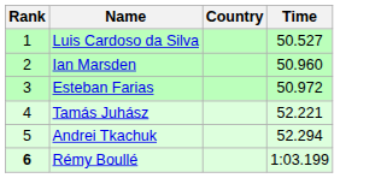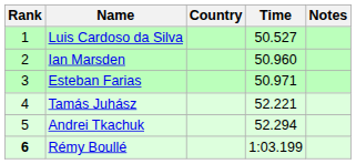 <table class="wikitable" style="text-align:center">
 <tr>
 <th>Rank</th>
 <th>Name</th>
 <th>Country</th>
 <th>Time</th>
+<th>Notes</th>
 </tr>
 <tr bgcolor=bbffbb>
 <td>1</td>
 <td align="left"><a href='#'>Luis Cardoso da Silva</a></td>
 <td align="left"></td>
 <td>50.527</td>
+<td></td>
 </tr>
 <tr bgcolor=bbffbb>
 <td>2</td>
 <td align="left"><a href='#'>Ian Marsden</a></td>
 <td align="left"></td>
 <td>50.960</td>
+<td></td>
 </tr>
 <tr bgcolor=bbffbb>
 <td>3</td>
 <td align="left"><a href='#'>Esteban Farias</a></td>
 <td align="left"></td>
-<td>50.972</td>
+<td>50.971</td>
+<td></td>
 </tr>
 <tr bgcolor=ddffdd>
 <td>4</td>
 <td align="left"><a href='#'>Tamás Juhász</a></td>
 <td align="left"></td>
 <td>52.221</td>
+<td></td>
 </tr>
 <tr bgcolor=ddffdd>
 <td>5</td>
 <td align="left"><a href='#'>Andrei Tkachuk</a></td>
 <td align="left"></td>
 <td>52.294</td>
+<td></td>
 </tr>
 <tr bgcolor=ddffdd>
 <td><strong>6</strong></td>
 <td align="left"><a href='#'>Rémy Boullé</a></td>
 <td align="left"></td>
 <td>1:03.199</td>
+<td></td>
 </tr>
 </table>
